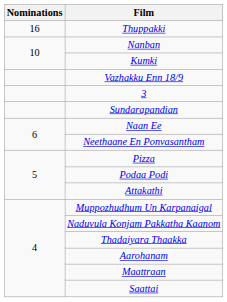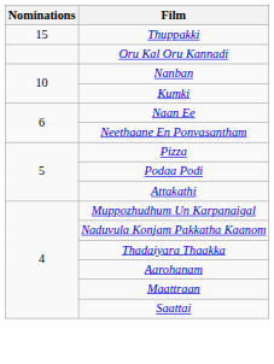 <table class="wikitable" style="text-align:center;">
 <tr>
 <th scope="col" width="55">Nominations</th>
 <th scope="col" align="center">Film</th>
 </tr>
 <tr>
-<td rowspan=1 style="text-align:center">16</td>
+<td rowspan=1 style="text-align:center">15</td>
 <td><em><a href='#'>Thuppakki</a></em></td>
+</tr>
+<tr>
+<td></td>
+<td><em><a href='#'>Oru Kal Oru Kannadi</a></em></td>
 </tr>
 <tr>
 <td rowspan=2 style="text-align:center">10</td>
 <td><em><a href='#'>Nanban</a></em></td>
 </tr>
 <tr>
 <td><em><a href='#'>Kumki</a></em></td>
-</tr>
-<tr>
-<td></td>
-<td><em><a href='#'>Vazhakku Enn 18/9</a></em></td>
-</tr>
-<tr>
-<td></td>
-<td><em><a href='#'>3</a></em></td>
-</tr>
-<tr>
-<td></td>
-<td><em><a href='#'>Sundarapandian</a></em></td>
 </tr>
 <tr>
 <td rowspan=2 style="text-align:center">6</td>
 <td><em><a href='#'>Naan Ee</a></em></td>
 </tr>
 <tr>
 <td><em><a href='#'>Neethaane En Ponvasantham</a></em></td>
 </tr>
 <tr>
 <td rowspan=3 style="text-align:center">5</td>
 <td><em><a href='#'>Pizza</a></em></td>
 </tr>
 <tr>
 <td><em><a href='#'>Podaa Podi</a></em></td>
 </tr>
 <tr>
 <td><em><a href='#'>Attakathi</a></em></td>
 </tr>
 <tr>
 <td rowspan=6 style="text-align:center">4</td>
 <td><em><a href='#'>Muppozhudhum Un Karpanaigal</a></em></td>
 </tr>
 <tr>
 <td><em><a href='#'>Naduvula Konjam Pakkatha Kaanom</a></em></td>
 </tr>
 <tr>
 <td><em><a href='#'>Thadaiyara Thaakka</a></em></td>
 </tr>
 <tr>
 <td><em><a href='#'>Aarohanam</a></em></td>
 </tr>
 <tr>
 <td><em><a href='#'>Maattraan</a></em></td>
 </tr>
 <tr>
 <td><em><a href='#'>Saattai</a></em></td>
 </tr>
 </table>
